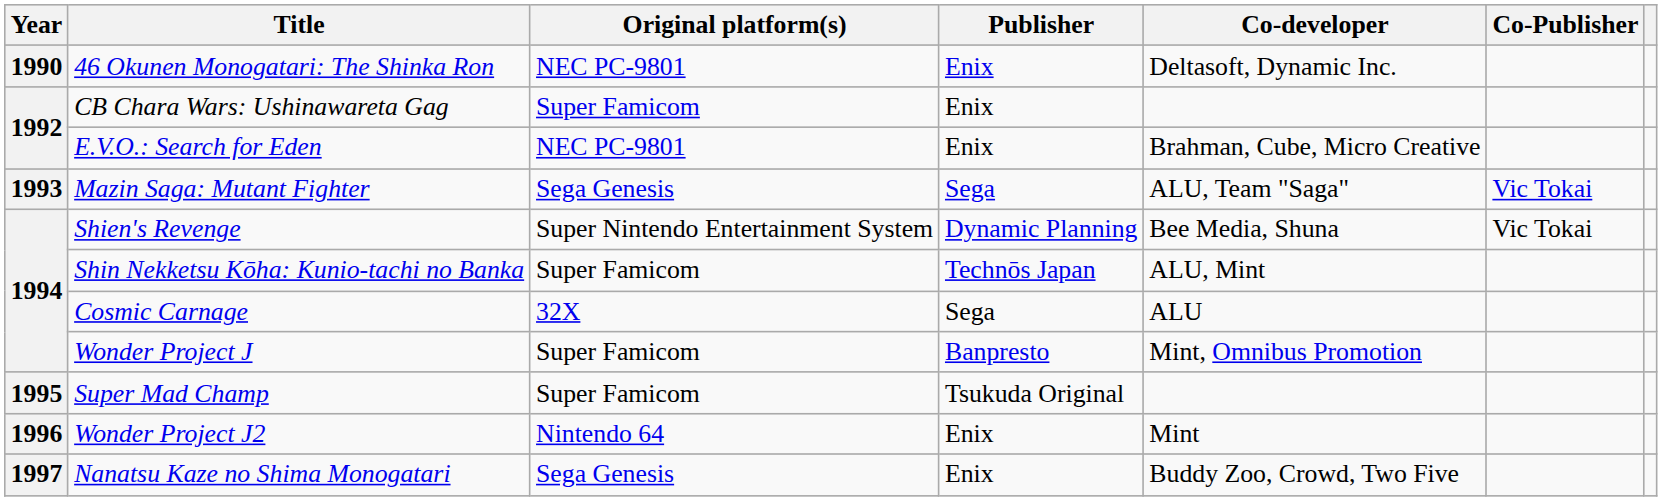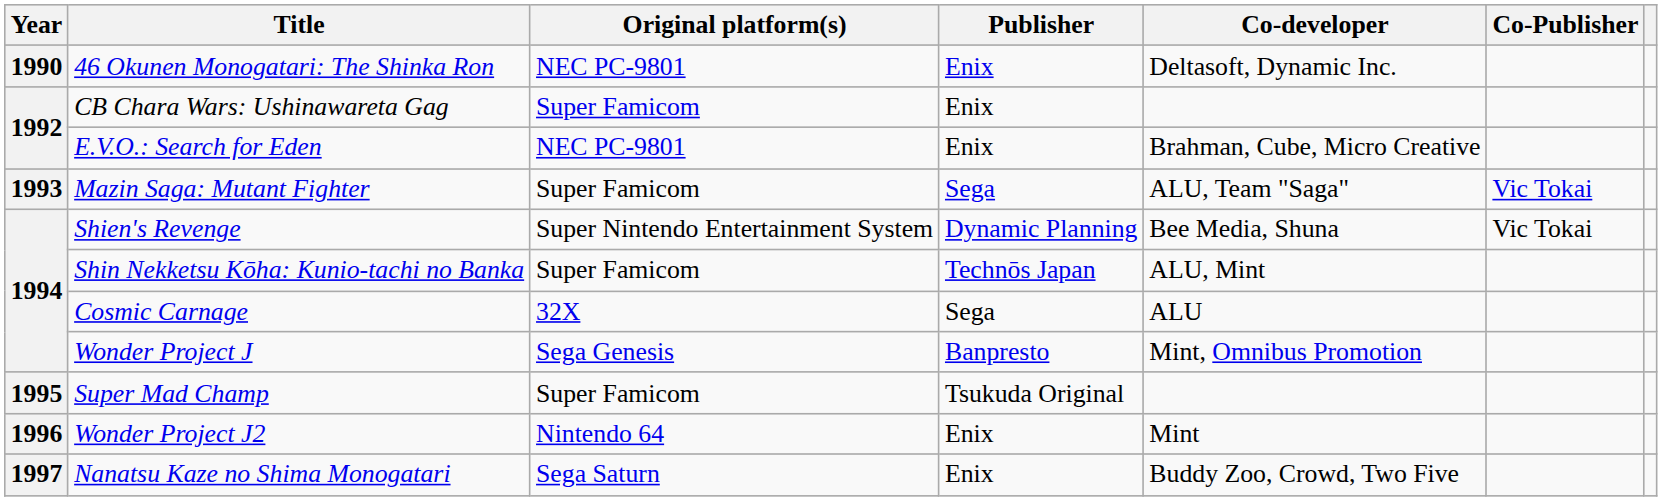 <table class="wikitable sortable">
 <tr>
 <th>Year</th>
 <th>Title</th>
 <th>Original platform(s)</th>
 <th>Publisher</th>
 <th>Co-developer</th>
 <th>Co-Publisher</th>
 <th></th>
 </tr>
 <tr>
 <th>1990</th>
 <td><em><a href='#'>46 Okunen Monogatari: The Shinka Ron</a></em></td>
 <td><a href='#'>NEC PC-9801</a></td>
 <td><a href='#'>Enix</a></td>
 <td>Deltasoft, Dynamic Inc.</td>
 <td></td>
 <td></td>
 </tr>
 <tr>
 <th rowspan="2">1992</th>
 <td><em>CB Chara Wars: Ushinawareta Gag</em></td>
 <td><a href='#'>Super Famicom</a></td>
 <td>Enix</td>
 <td></td>
 <td></td>
 <td></td>
 </tr>
 <tr>
 <td><em><a href='#'>E.V.O.: Search for Eden</a></em></td>
 <td><a href='#'>NEC PC-9801</a></td>
 <td>Enix</td>
 <td>Brahman, Cube, Micro Creative</td>
 <td></td>
 <td></td>
 </tr>
 <tr>
 <th>1993</th>
 <td><em><a href='#'>Mazin Saga: Mutant Fighter</a></em></td>
-<td><a href='#'>Sega Genesis</a></td>
+<td>Super Famicom</td>
 <td><a href='#'>Sega</a></td>
 <td>ALU, Team "Saga"</td>
 <td><a href='#'>Vic Tokai</a></td>
 <td></td>
 </tr>
 <tr>
 <th rowspan="4">1994</th>
 <td><em><a href='#'>Shien's Revenge</a></em></td>
 <td>Super Nintendo Entertainment System</td>
 <td><a href='#'>Dynamic Planning</a></td>
 <td>Bee Media, Shuna</td>
 <td>Vic Tokai</td>
 <td></td>
 </tr>
 <tr>
 <td><em><a href='#'>Shin Nekketsu Kōha: Kunio-tachi no Banka</a></em></td>
 <td>Super Famicom</td>
 <td><a href='#'>Technōs Japan</a></td>
 <td>ALU, Mint</td>
 <td></td>
 <td></td>
 </tr>
 <tr>
 <td><em><a href='#'>Cosmic Carnage</a></em></td>
 <td><a href='#'>32X</a></td>
 <td>Sega</td>
 <td>ALU</td>
 <td></td>
 <td></td>
 </tr>
 <tr>
 <td><em><a href='#'>Wonder Project J</a></em></td>
-<td>Super Famicom</td>
+<td><a href='#'>Sega Genesis</a></td>
 <td><a href='#'>Banpresto</a></td>
 <td>Mint, <a href='#'>Omnibus Promotion</a></td>
 <td></td>
 <td></td>
 </tr>
 <tr>
 <th>1995</th>
 <td><em><a href='#'>Super Mad Champ</a></em></td>
 <td>Super Famicom</td>
 <td>Tsukuda Original</td>
 <td></td>
 <td></td>
 <td></td>
 </tr>
 <tr>
 <th>1996</th>
 <td><em><a href='#'>Wonder Project J2</a></em></td>
 <td><a href='#'>Nintendo 64</a></td>
 <td>Enix</td>
 <td>Mint</td>
 <td></td>
 <td></td>
 </tr>
 <tr>
 <th>1997</th>
 <td><em><a href='#'>Nanatsu Kaze no Shima Monogatari</a></em></td>
-<td><a href='#'>Sega Genesis</a></td>
+<td><a href='#'>Sega Saturn</a></td>
 <td>Enix</td>
 <td>Buddy Zoo, Crowd, Two Five</td>
 <td></td>
 <td></td>
 </tr>
 </table>
